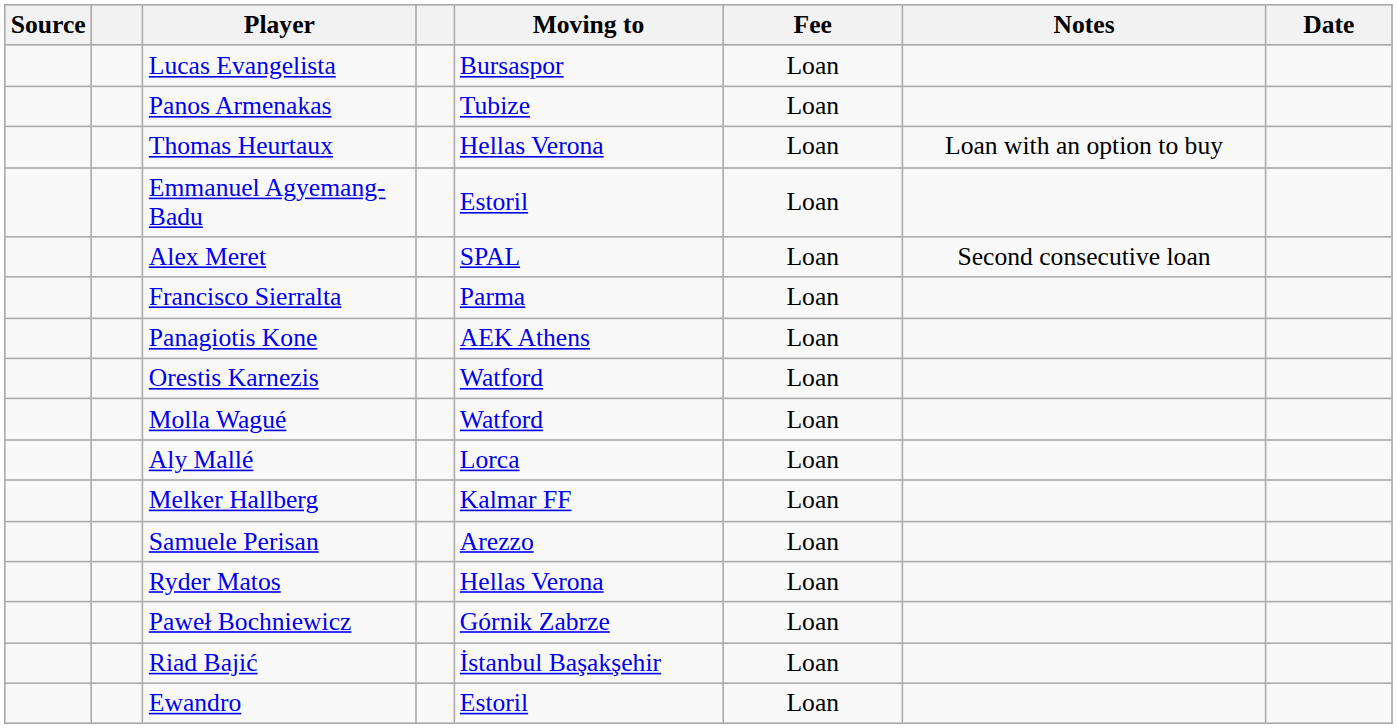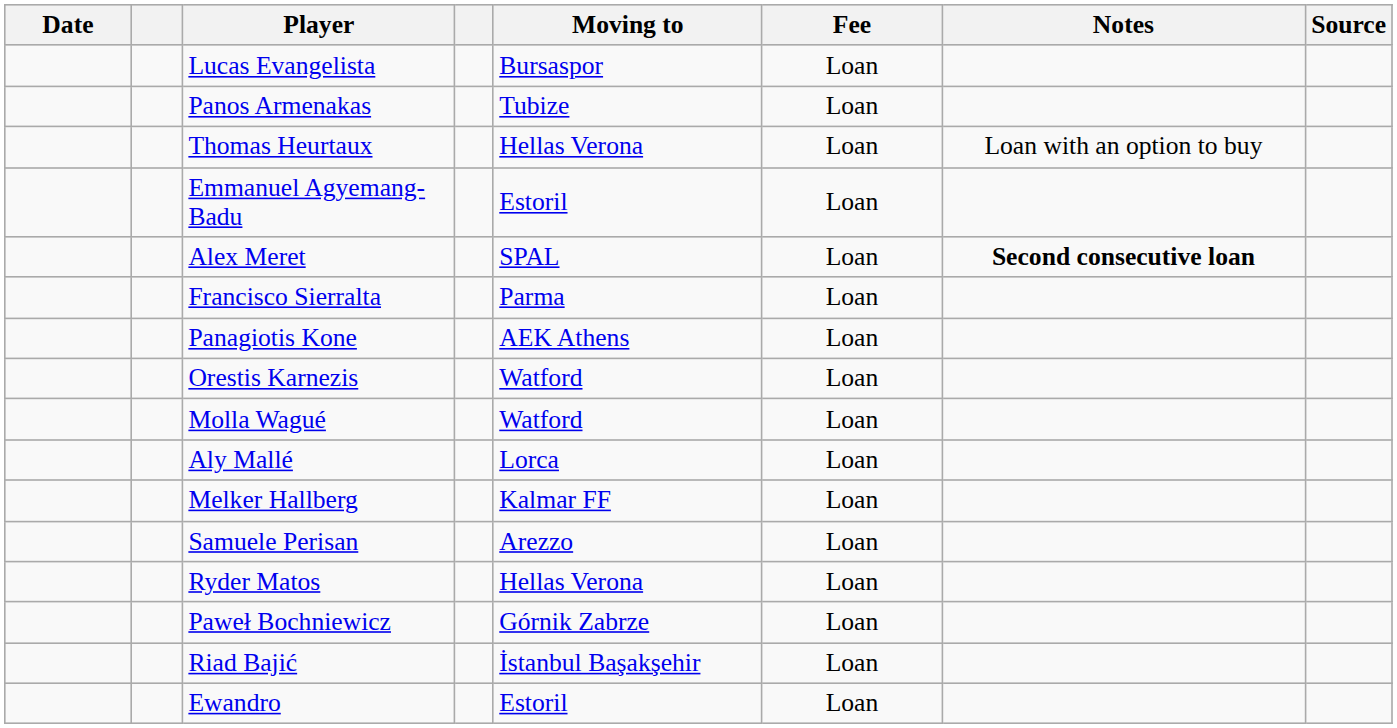 <table class="wikitable sortable">
 <tr>
-<th style="width:20px;">Source</th>
+<th style="width:80px;">Date</th>
 <th style="width:30px;"></th>
 <th style="width:180px;">Player</th>
 <th style="width:20px;"></th>
 <th style="width:180px;">Moving to</th>
 <th style="width:120px;" class="unsortable">Fee</th>
 <th style="width:250px;" class="unsortable">Notes</th>
-<th style="width:80px;">Date</th>
+<th style="width:20px;">Source</th>
 </tr>
 <tr>
 <td></td>
 <td align=center></td>
 <td> <a href='#'>Lucas Evangelista</a></td>
 <td align=center></td>
 <td> <a href='#'>Bursaspor</a></td>
 <td align=center>Loan</td>
 <td align=center></td>
 <td></td>
 </tr>
 <tr>
 <td></td>
 <td align=center></td>
 <td> <a href='#'>Panos Armenakas</a></td>
 <td align=center></td>
 <td> <a href='#'>Tubize</a></td>
 <td align=center>Loan</td>
 <td align=center></td>
 <td></td>
 </tr>
 <tr>
 <td></td>
 <td align=center></td>
 <td> <a href='#'>Thomas Heurtaux</a></td>
 <td align=center></td>
 <td> <a href='#'>Hellas Verona</a></td>
 <td align=center>Loan</td>
 <td align=center>Loan with an option to buy</td>
 <td></td>
 </tr>
 <tr>
 <td></td>
 <td align=center></td>
 <td> <a href='#'>Emmanuel Agyemang-Badu</a></td>
 <td align=center></td>
 <td> <a href='#'>Estoril</a></td>
 <td align=center>Loan</td>
 <td align=center></td>
 <td></td>
 </tr>
 <tr>
 <td></td>
 <td align=center></td>
 <td> <a href='#'>Alex Meret</a></td>
 <td align=center></td>
 <td> <a href='#'>SPAL</a></td>
 <td align=center>Loan</td>
-<td align=center>Second consecutive loan</td>
+<td align=center><strong>Second consecutive loan</strong></td>
 <td></td>
 </tr>
 <tr>
 <td></td>
 <td align=center></td>
 <td> <a href='#'>Francisco Sierralta</a></td>
 <td align=center></td>
 <td> <a href='#'>Parma</a></td>
 <td align=center>Loan</td>
 <td align=center></td>
 <td></td>
 </tr>
 <tr>
 <td></td>
 <td align=center></td>
 <td> <a href='#'>Panagiotis Kone</a></td>
 <td align=center></td>
 <td> <a href='#'>AEK Athens</a></td>
 <td align=center>Loan</td>
 <td align=center></td>
 <td></td>
 </tr>
 <tr>
 <td></td>
 <td align=center></td>
 <td> <a href='#'>Orestis Karnezis</a></td>
 <td align=center></td>
 <td> <a href='#'>Watford</a></td>
 <td align=center>Loan</td>
 <td align=center></td>
 <td></td>
 </tr>
 <tr>
 <td></td>
 <td align=center></td>
 <td> <a href='#'>Molla Wagué</a></td>
 <td align=center></td>
 <td> <a href='#'>Watford</a></td>
 <td align=center>Loan</td>
 <td align=center></td>
 <td></td>
 </tr>
 <tr>
 <td></td>
 <td align=center></td>
 <td> <a href='#'>Aly Mallé</a></td>
 <td align=center></td>
 <td> <a href='#'>Lorca</a></td>
 <td align=center>Loan</td>
 <td align=center></td>
 <td></td>
 </tr>
 <tr>
 <td></td>
 <td align=center></td>
 <td> <a href='#'>Melker Hallberg</a></td>
 <td align=center></td>
 <td> <a href='#'>Kalmar FF</a></td>
 <td align=center>Loan</td>
 <td align=center></td>
 <td></td>
 </tr>
 <tr>
 <td></td>
 <td align=center></td>
 <td> <a href='#'>Samuele Perisan</a></td>
 <td align=center></td>
 <td> <a href='#'>Arezzo</a></td>
 <td align=center>Loan</td>
 <td align=center></td>
 <td></td>
 </tr>
 <tr>
 <td></td>
 <td align=center></td>
 <td> <a href='#'>Ryder Matos</a></td>
 <td align=center></td>
 <td> <a href='#'>Hellas Verona</a></td>
 <td align=center>Loan</td>
 <td align=center></td>
 <td></td>
 </tr>
 <tr>
 <td></td>
 <td align=center></td>
 <td> <a href='#'>Paweł Bochniewicz</a></td>
 <td align=center></td>
 <td> <a href='#'>Górnik Zabrze</a></td>
 <td align=center>Loan</td>
 <td align=center></td>
 <td></td>
 </tr>
 <tr>
 <td></td>
 <td align=center></td>
 <td> <a href='#'>Riad Bajić</a></td>
 <td align=center></td>
 <td> <a href='#'>İstanbul Başakşehir</a></td>
 <td align=center>Loan</td>
 <td align=center></td>
 <td></td>
 </tr>
 <tr>
 <td></td>
 <td align=center></td>
 <td> <a href='#'>Ewandro</a></td>
 <td align=center></td>
 <td> <a href='#'>Estoril</a></td>
 <td align=center>Loan</td>
 <td align=center></td>
 <td></td>
 </tr>
 </table>
